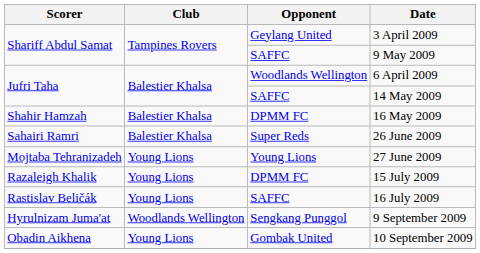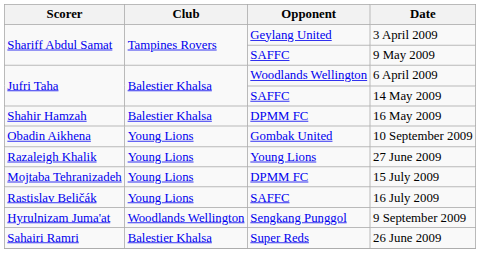 <table class="wikitable">
 <tr>
 <th>Scorer</th>
 <th>Club</th>
 <th>Opponent</th>
 <th>Date</th>
 </tr>
 <tr>
 <td rowspan=2><a href='#'>Shariff Abdul Samat</a></td>
 <td rowspan=2><a href='#'>Tampines Rovers</a></td>
 <td><a href='#'>Geylang United</a></td>
 <td>3 April 2009</td>
 </tr>
 <tr>
 <td><a href='#'>SAFFC</a></td>
 <td>9 May 2009</td>
 </tr>
 <tr>
 <td rowspan=2><a href='#'>Jufri Taha</a></td>
 <td rowspan=2><a href='#'>Balestier Khalsa</a></td>
 <td><a href='#'>Woodlands Wellington</a></td>
 <td>6 April 2009</td>
 </tr>
 <tr>
 <td><a href='#'>SAFFC</a></td>
 <td>14 May 2009</td>
 </tr>
 <tr>
 <td><a href='#'>Shahir Hamzah</a></td>
 <td><a href='#'>Balestier Khalsa</a></td>
 <td> <a href='#'>DPMM FC</a></td>
 <td>16 May 2009</td>
 </tr>
 <tr>
-<td><a href='#'>Sahairi Ramri</a></td>
-<td><a href='#'>Balestier Khalsa</a></td>
-<td><a href='#'>Super Reds</a></td>
-<td>26 June 2009</td>
+<td> <a href='#'>Obadin Aikhena</a></td>
+<td> <a href='#'>Young Lions</a></td>
+<td><a href='#'>Gombak United</a></td>
+<td>10 September 2009</td>
 </tr>
 <tr>
-<td> <a href='#'>Mojtaba Tehranizadeh</a></td>
+<td><a href='#'>Razaleigh Khalik</a></td>
 <td> <a href='#'>Young Lions</a></td>
 <td> <a href='#'>Young Lions</a></td>
 <td>27 June 2009</td>
 </tr>
 <tr>
-<td><a href='#'>Razaleigh Khalik</a></td>
+<td> <a href='#'>Mojtaba Tehranizadeh</a></td>
 <td> <a href='#'>Young Lions</a></td>
 <td> <a href='#'>DPMM FC</a></td>
 <td>15 July 2009</td>
 </tr>
 <tr>
 <td> <a href='#'>Rastislav Beličák</a></td>
 <td> <a href='#'>Young Lions</a></td>
 <td><a href='#'>SAFFC</a></td>
 <td>16 July 2009</td>
 </tr>
 <tr>
 <td><a href='#'>Hyrulnizam Juma'at</a></td>
 <td><a href='#'>Woodlands Wellington</a></td>
 <td><a href='#'>Sengkang Punggol</a></td>
 <td>9 September 2009</td>
 </tr>
 <tr>
-<td> <a href='#'>Obadin Aikhena</a></td>
-<td> <a href='#'>Young Lions</a></td>
-<td><a href='#'>Gombak United</a></td>
-<td>10 September 2009</td>
+<td><a href='#'>Sahairi Ramri</a></td>
+<td><a href='#'>Balestier Khalsa</a></td>
+<td><a href='#'>Super Reds</a></td>
+<td>26 June 2009</td>
 </tr>
 <tr>
 </tr>
 </table>
